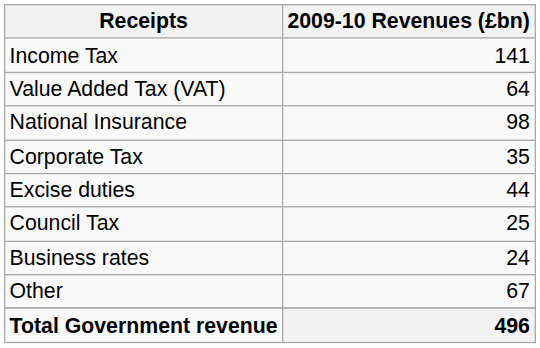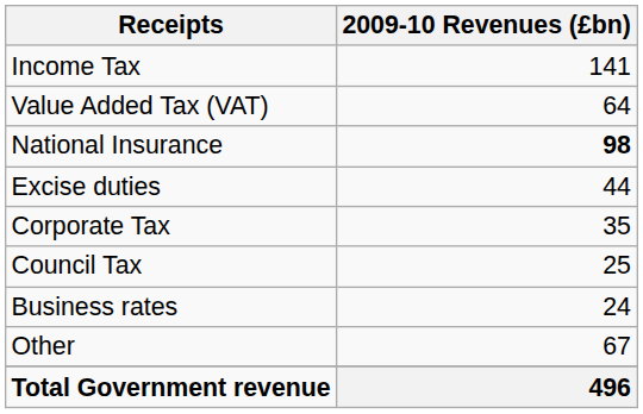 <table class="wikitable sortable">
 <tr>
 <th>Receipts</th>
 <th style="text-align: right">2009-10 Revenues (£bn)</th>
 </tr>
 <tr>
 <td>Income Tax</td>
 <td style="text-align: right">141</td>
 </tr>
 <tr>
 <td>Value Added Tax (VAT)</td>
 <td style="text-align: right">64</td>
 </tr>
 <tr>
 <td>National Insurance</td>
-<td style="text-align: right">98</td>
+<td style="text-align: right"><strong>98</strong></td>
+</tr>
+<tr>
+<td>Excise duties</td>
+<td style="text-align: right">44</td>
 </tr>
 <tr>
 <td>Corporate Tax</td>
 <td style="text-align: right">35</td>
-</tr>
-<tr>
-<td>Excise duties</td>
-<td style="text-align: right">44</td>
 </tr>
 <tr>
 <td>Council Tax</td>
 <td style="text-align: right">25</td>
 </tr>
 <tr>
 <td>Business rates</td>
 <td style="text-align: right">24</td>
 </tr>
 <tr>
 <td>Other</td>
 <td style="text-align: right">67</td>
 </tr>
 <tr>
 </tr>
 <tr class="sortbottom">
 <td style="text-align: left"><strong>Total Government revenue</strong></td>
 <th style="text-align: right">496</th>
 </tr>
 </table>
